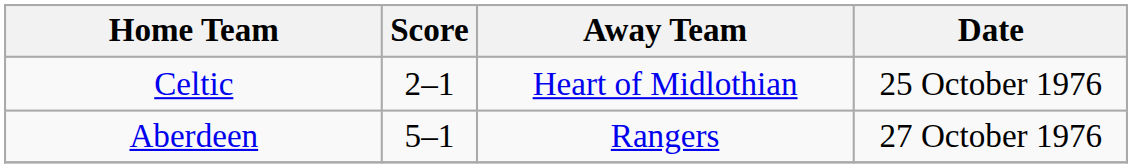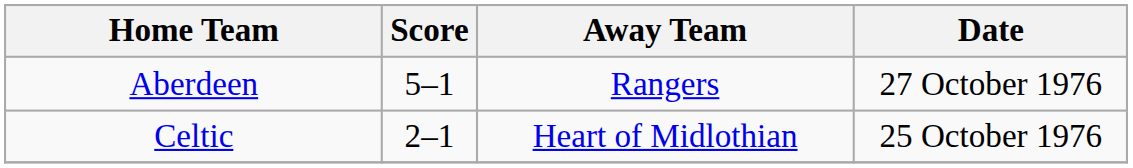 <table class="wikitable" style="text-align:center;">
 <tr>
 <th width=175>Home Team</th>
 <th width=20>Score</th>
 <th width=175>Away Team</th>
 <th width= 125>Date</th>
 </tr>
 <tr>
+<td><a href='#'>Aberdeen</a></td>
+<td>5–1</td>
+<td><a href='#'>Rangers</a></td>
+<td>27 October 1976</td>
+</tr>
+<tr>
 <td><a href='#'>Celtic</a></td>
 <td>2–1</td>
 <td><a href='#'>Heart of Midlothian</a></td>
 <td>25 October 1976</td>
 </tr>
 <tr>
-<td><a href='#'>Aberdeen</a></td>
-<td>5–1</td>
-<td><a href='#'>Rangers</a></td>
-<td>27 October 1976</td>
-</tr>
-<tr>
 </tr>
 </table>
